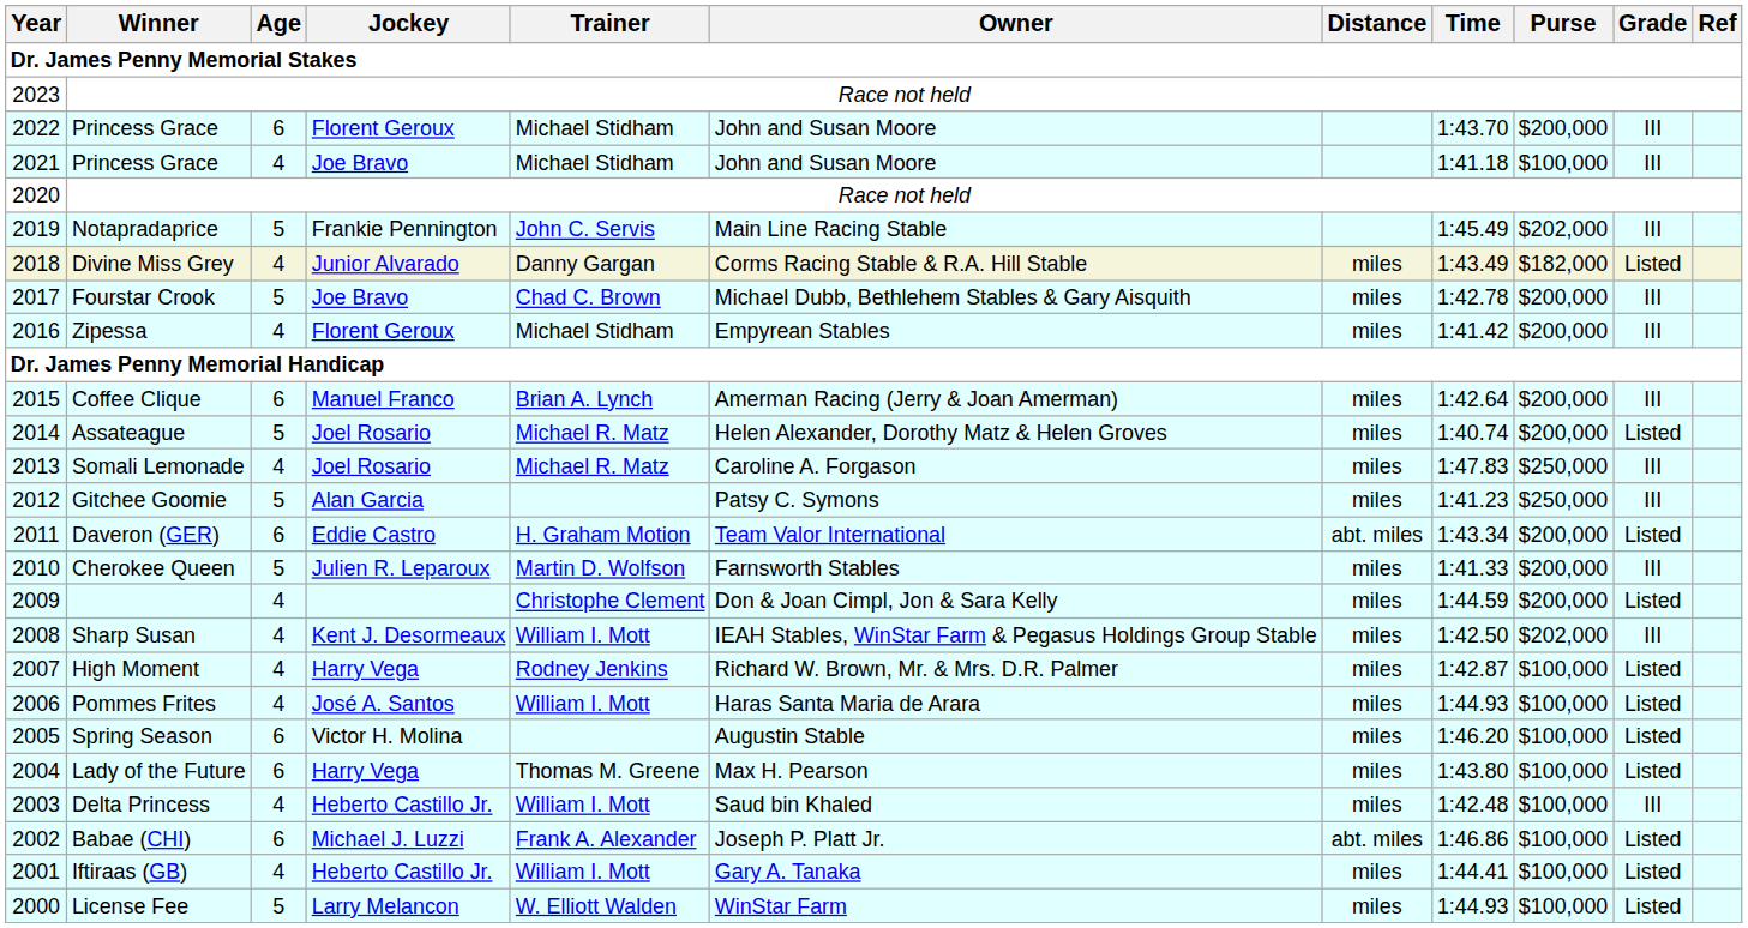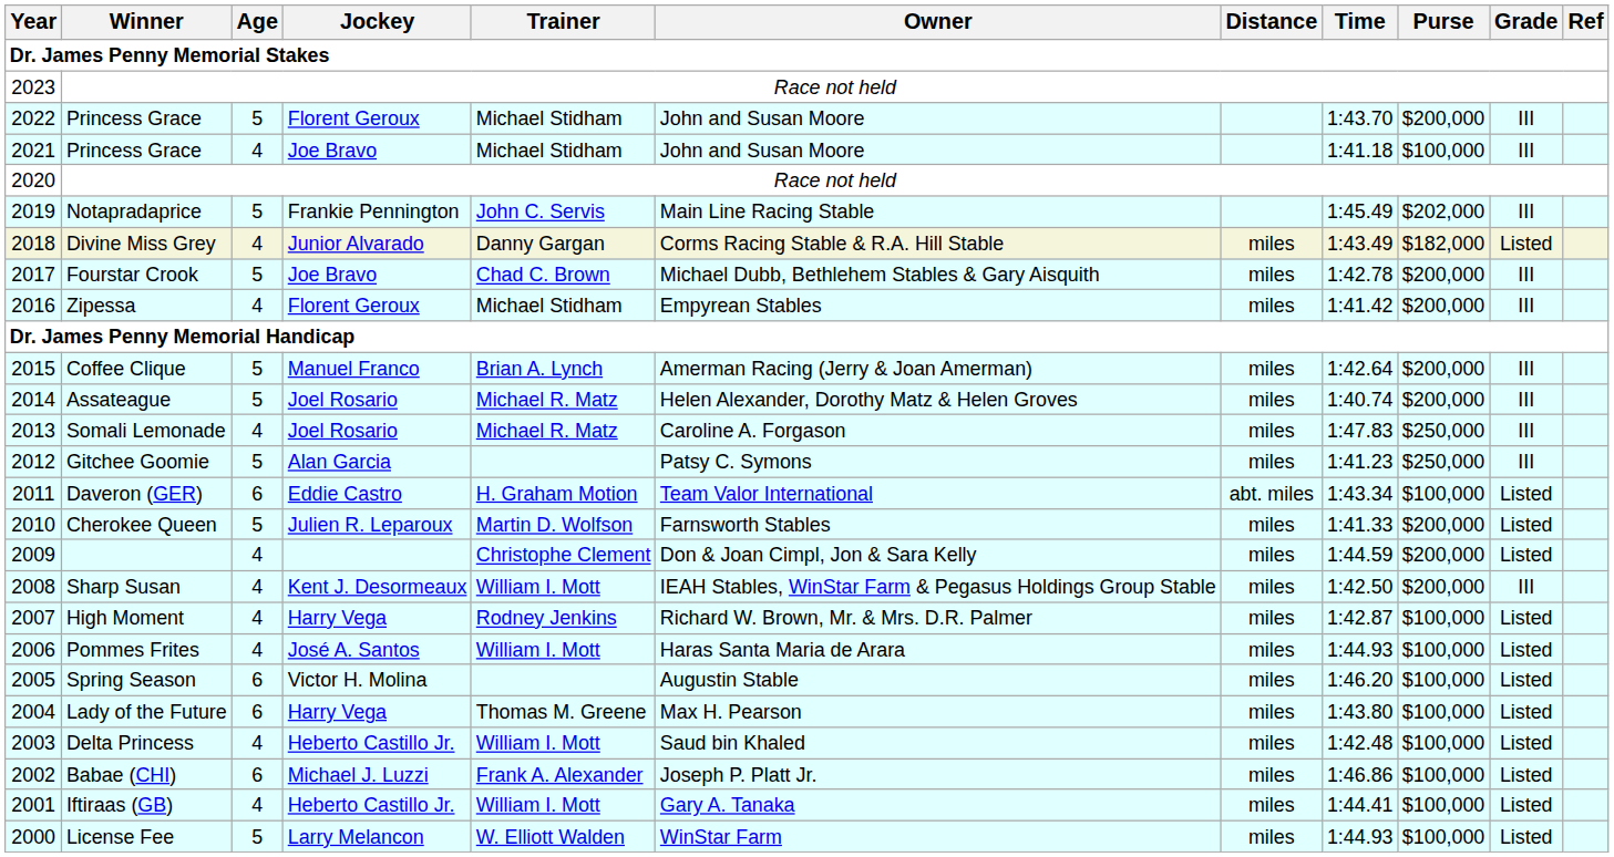 <table class="wikitable sortable">
 <tr>
 <th>Year</th>
 <th>Winner</th>
 <th>Age</th>
 <th>Jockey</th>
 <th>Trainer</th>
 <th>Owner</th>
 <th>Distance</th>
 <th>Time</th>
 <th>Purse</th>
 <th>Grade</th>
 <th>Ref</th>
 </tr>
 <tr style="font-size:90%; background-color:white">
 <td align="left" colspan=11><strong>Dr. James Penny Memorial Stakes</strong></td>
 </tr>
 <tr style="font-size:90%; background-color:white">
 <td align="center">2023</td>
 <td align="center" colspan=10><em>Race not held</em></td>
 </tr>
 <tr style="font-size:90%; background-color:lightcyan">
 <td align=center>2022</td>
 <td>Princess Grace</td>
-<td align=center>6</td>
+<td align=center>5</td>
 <td><a href='#'>Florent Geroux</a></td>
 <td>Michael Stidham</td>
 <td>John and Susan Moore</td>
 <td align=center></td>
 <td align=center>1:43.70</td>
 <td align=center>$200,000</td>
 <td align=center>III</td>
 <td></td>
 </tr>
 <tr style="font-size:90%; background-color:lightcyan">
 <td align=center>2021</td>
 <td>Princess Grace</td>
 <td align=center>4</td>
 <td><a href='#'>Joe Bravo</a></td>
 <td>Michael Stidham</td>
 <td>John and Susan Moore</td>
 <td align=center></td>
 <td align=center>1:41.18</td>
 <td align=center>$100,000</td>
 <td align=center>III</td>
 <td></td>
 </tr>
 <tr style="font-size:90%; background-color:white">
 <td align="center">2020</td>
 <td align="center" colspan=10><em>Race not held</em></td>
 </tr>
 <tr style="font-size:90%; background-color:lightcyan">
 <td align=center>2019</td>
 <td>Notapradaprice</td>
 <td align=center>5</td>
 <td>Frankie Pennington</td>
 <td><a href='#'>John C. Servis</a></td>
 <td>Main Line Racing Stable</td>
 <td align=center></td>
 <td align=center>1:45.49</td>
 <td align=center>$202,000</td>
 <td align=center>III</td>
 <td></td>
 </tr>
 <tr style="font-size:90%; background-color:beige">
 <td align=center>2018</td>
 <td>Divine Miss Grey</td>
 <td align=center>4</td>
 <td><a href='#'>Junior Alvarado</a></td>
 <td>Danny Gargan</td>
 <td>Corms Racing Stable & R.A. Hill Stable</td>
 <td align=center> miles</td>
 <td align=center>1:43.49</td>
 <td align=center>$182,000</td>
 <td align=center>Listed</td>
 <td></td>
 </tr>
 <tr style="font-size:90%; background-color:lightcyan">
 <td align=center>2017</td>
 <td>Fourstar Crook</td>
 <td align=center>5</td>
 <td><a href='#'>Joe Bravo</a></td>
 <td><a href='#'>Chad C. Brown</a></td>
 <td>Michael Dubb, Bethlehem Stables & Gary Aisquith</td>
 <td align=center> miles</td>
 <td align=center>1:42.78</td>
 <td align=center>$200,000</td>
 <td align=center>III</td>
 <td></td>
 </tr>
 <tr style="font-size:90%; background-color:lightcyan">
 <td align=center>2016</td>
 <td>Zipessa</td>
 <td align=center>4</td>
 <td><a href='#'>Florent Geroux</a></td>
 <td>Michael Stidham</td>
 <td>Empyrean Stables</td>
 <td align=center> miles</td>
 <td align=center>1:41.42</td>
 <td align=center>$200,000</td>
 <td align=center>III</td>
 <td></td>
 </tr>
 <tr style="font-size:90%; background-color:white">
 <td align="left" colspan=11><strong>Dr. James Penny Memorial Handicap</strong></td>
 </tr>
 <tr style="font-size:90%; background-color:lightcyan">
 <td align=center>2015</td>
 <td>Coffee Clique</td>
-<td align=center>6</td>
+<td align=center>5</td>
 <td><a href='#'>Manuel Franco</a></td>
 <td><a href='#'>Brian A. Lynch</a></td>
 <td>Amerman Racing (Jerry & Joan Amerman)</td>
 <td align=center> miles</td>
 <td align=center>1:42.64</td>
 <td align=center>$200,000</td>
 <td align=center>III</td>
 <td></td>
 </tr>
 <tr style="font-size:90%; background-color:lightcyan">
 <td align=center>2014</td>
 <td>Assateague</td>
 <td align=center>5</td>
 <td><a href='#'>Joel Rosario</a></td>
 <td><a href='#'>Michael R. Matz</a></td>
 <td>Helen Alexander, Dorothy Matz & Helen Groves</td>
 <td align=center> miles</td>
 <td align=center>1:40.74</td>
 <td align=center>$200,000</td>
-<td align=center>Listed</td>
+<td align=center>III</td>
 <td></td>
 </tr>
 <tr style="font-size:90%; background-color:lightcyan">
 <td align=center>2013</td>
 <td>Somali Lemonade</td>
 <td align=center>4</td>
 <td><a href='#'>Joel Rosario</a></td>
 <td><a href='#'>Michael R. Matz</a></td>
 <td>Caroline A. Forgason</td>
 <td align=center> miles</td>
 <td align=center>1:47.83</td>
 <td align=center>$250,000</td>
 <td align=center>III</td>
 <td></td>
 </tr>
 <tr style="font-size:90%; background-color:lightcyan">
 <td align=center>2012</td>
 <td>Gitchee Goomie</td>
 <td align=center>5</td>
 <td><a href='#'>Alan Garcia</a></td>
 <td></td>
 <td>Patsy C. Symons</td>
 <td align=center> miles</td>
 <td align=center>1:41.23</td>
 <td align=center>$250,000</td>
 <td align=center>III</td>
 <td></td>
 </tr>
 <tr style="font-size:90%; background-color:lightcyan">
 <td align=center>2011</td>
 <td>Daveron (<a href='#'>GER</a>)</td>
 <td align=center>6</td>
 <td><a href='#'>Eddie Castro</a></td>
 <td><a href='#'>H. Graham Motion</a></td>
 <td><a href='#'>Team Valor International</a></td>
 <td align=center>abt.  miles</td>
 <td align=center>1:43.34</td>
-<td align=center>$200,000</td>
+<td align=center>$100,000</td>
 <td align=center>Listed</td>
 <td></td>
 </tr>
 <tr style="font-size:90%; background-color:lightcyan">
 <td align=center>2010</td>
 <td>Cherokee Queen</td>
 <td align=center>5</td>
 <td><a href='#'>Julien R. Leparoux</a></td>
 <td><a href='#'>Martin D. Wolfson</a></td>
 <td>Farnsworth Stables</td>
 <td align=center> miles</td>
 <td align=center>1:41.33</td>
 <td align=center>$200,000</td>
-<td align=center>III</td>
+<td align=center>Listed</td>
 <td></td>
 </tr>
 <tr style="font-size:90%; background-color:lightcyan">
 <td align=center>2009</td>
 <td></td>
 <td align=center>4</td>
 <td></td>
 <td><a href='#'>Christophe Clement</a></td>
 <td>Don & Joan Cimpl, Jon & Sara Kelly</td>
 <td align=center> miles</td>
 <td align=center>1:44.59</td>
 <td align=center>$200,000</td>
 <td align=center>Listed</td>
 <td></td>
 </tr>
 <tr style="font-size:90%; background-color:lightcyan">
 <td align=center>2008</td>
 <td>Sharp Susan</td>
 <td align=center>4</td>
 <td><a href='#'>Kent J. Desormeaux</a></td>
 <td><a href='#'>William I. Mott</a></td>
 <td>IEAH Stables, <a href='#'>WinStar Farm</a> & Pegasus Holdings Group Stable</td>
 <td align=center> miles</td>
 <td align=center>1:42.50</td>
-<td align=center>$202,000</td>
+<td align=center>$200,000</td>
 <td align=center>III</td>
 <td></td>
 </tr>
 <tr style="font-size:90%; background-color:lightcyan">
 <td align=center>2007</td>
 <td>High Moment</td>
 <td align=center>4</td>
 <td><a href='#'>Harry Vega</a></td>
 <td><a href='#'>Rodney Jenkins</a></td>
 <td>Richard W. Brown, Mr. & Mrs. D.R. Palmer</td>
 <td align=center> miles</td>
 <td align=center>1:42.87</td>
 <td align=center>$100,000</td>
 <td align=center>Listed</td>
 <td></td>
 </tr>
 <tr style="font-size:90%; background-color:lightcyan">
 <td align=center>2006</td>
 <td>Pommes Frites</td>
 <td align=center>4</td>
 <td><a href='#'>José A. Santos</a></td>
 <td><a href='#'>William I. Mott</a></td>
 <td>Haras Santa Maria de Arara</td>
 <td align=center> miles</td>
 <td align=center>1:44.93</td>
 <td align=center>$100,000</td>
 <td align=center>Listed</td>
 <td></td>
 </tr>
 <tr style="font-size:90%; background-color:lightcyan">
 <td align=center>2005</td>
 <td>Spring Season</td>
 <td align=center>6</td>
 <td>Victor H. Molina</td>
 <td></td>
 <td>Augustin Stable</td>
 <td align=center> miles</td>
 <td align=center>1:46.20</td>
 <td align=center>$100,000</td>
 <td align=center>Listed</td>
 <td></td>
 </tr>
 <tr style="font-size:90%; background-color:lightcyan">
 <td align=center>2004</td>
 <td>Lady of the Future</td>
 <td align=center>6</td>
 <td><a href='#'>Harry Vega</a></td>
 <td>Thomas M. Greene</td>
 <td>Max H. Pearson</td>
 <td align=center> miles</td>
 <td align=center>1:43.80</td>
 <td align=center>$100,000</td>
 <td align=center>Listed</td>
 <td></td>
 </tr>
 <tr style="font-size:90%; background-color:lightcyan">
 <td align=center>2003</td>
 <td>Delta Princess</td>
 <td align=center>4</td>
 <td><a href='#'>Heberto Castillo Jr.</a></td>
 <td><a href='#'>William I. Mott</a></td>
 <td>Saud bin Khaled</td>
 <td align=center> miles</td>
 <td align=center>1:42.48</td>
 <td align=center>$100,000</td>
-<td align=center>III</td>
+<td align=center>Listed</td>
 <td></td>
 </tr>
 <tr style="font-size:90%; background-color:lightcyan">
 <td align=center>2002</td>
 <td>Babae (<a href='#'>CHI</a>)</td>
 <td align=center>6</td>
 <td><a href='#'>Michael J. Luzzi</a></td>
 <td><a href='#'>Frank A. Alexander</a></td>
 <td>Joseph P. Platt Jr.</td>
-<td align=center>abt.  miles</td>
+<td align=center> miles</td>
 <td align=center>1:46.86</td>
 <td align=center>$100,000</td>
 <td align=center>Listed</td>
 <td></td>
 </tr>
 <tr style="font-size:90%; background-color:lightcyan">
 <td align=center>2001</td>
 <td>Iftiraas (<a href='#'>GB</a>)</td>
 <td align=center>4</td>
 <td><a href='#'>Heberto Castillo Jr.</a></td>
 <td><a href='#'>William I. Mott</a></td>
 <td><a href='#'>Gary A. Tanaka</a></td>
 <td align=center> miles</td>
 <td align=center>1:44.41</td>
 <td align=center>$100,000</td>
 <td align=center>Listed</td>
 <td></td>
 </tr>
 <tr style="font-size:90%; background-color:lightcyan">
 <td align=center>2000</td>
 <td>License Fee</td>
 <td align=center>5</td>
 <td><a href='#'>Larry Melancon</a></td>
 <td><a href='#'>W. Elliott Walden</a></td>
 <td><a href='#'>WinStar Farm</a></td>
 <td align=center> miles</td>
 <td align=center>1:44.93</td>
 <td align=center>$100,000</td>
 <td align=center>Listed</td>
 <td></td>
 </tr>
 </table>
